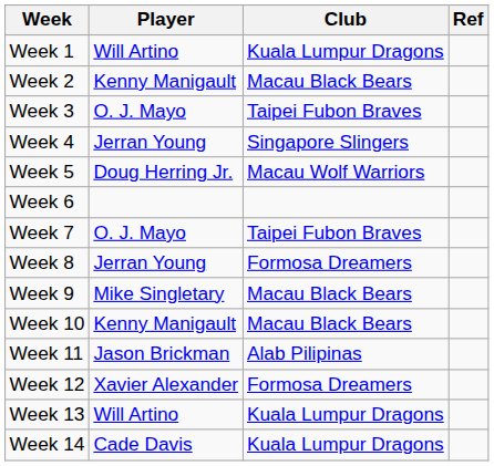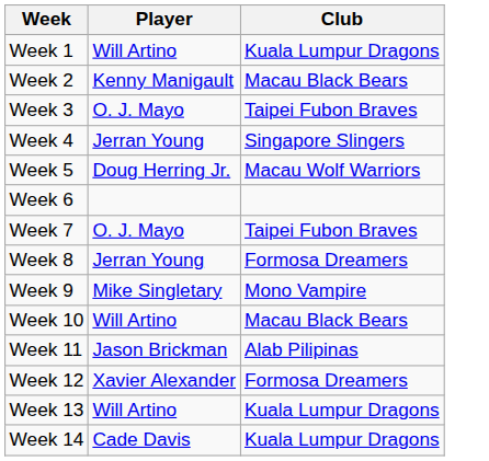 <table class="wikitable">
 <tr>
 <th>Week</th>
 <th>Player</th>
 <th>Club</th>
-<th>Ref</th>
 </tr>
 <tr>
 <td>Week 1</td>
 <td> <a href='#'>Will Artino</a></td>
 <td> <a href='#'>Kuala Lumpur Dragons</a></td>
-<td align=center></td>
 </tr>
 <tr>
 <td>Week 2</td>
 <td> <a href='#'>Kenny Manigault</a></td>
 <td> <a href='#'>Macau Black Bears</a></td>
-<td align=center></td>
 </tr>
 <tr>
 <td>Week 3</td>
 <td> <a href='#'>O. J. Mayo</a></td>
 <td> <a href='#'>Taipei Fubon Braves</a></td>
-<td align=center></td>
 </tr>
 <tr>
 <td>Week 4</td>
 <td> <a href='#'>Jerran Young</a></td>
 <td> <a href='#'>Singapore Slingers</a></td>
-<td align=center></td>
 </tr>
 <tr>
 <td>Week 5</td>
 <td> <a href='#'>Doug Herring Jr.</a></td>
 <td> <a href='#'>Macau Wolf Warriors</a></td>
-<td align=center></td>
 </tr>
 <tr>
 <td>Week 6</td>
 <td></td>
 <td></td>
-<td align=center></td>
 </tr>
 <tr>
 <td>Week 7</td>
 <td> <a href='#'>O. J. Mayo</a></td>
 <td> <a href='#'>Taipei Fubon Braves</a></td>
-<td align=center></td>
 </tr>
 <tr>
 <td>Week 8</td>
 <td> <a href='#'>Jerran Young</a></td>
 <td> <a href='#'>Formosa Dreamers</a></td>
-<td align=center></td>
 </tr>
 <tr>
 <td>Week 9</td>
 <td> <a href='#'>Mike Singletary</a></td>
-<td> <a href='#'>Macau Black Bears</a></td>
-<td align=center></td>
+<td> <a href='#'>Mono Vampire</a></td>
 </tr>
 <tr>
 <td>Week 10</td>
-<td> <a href='#'>Kenny Manigault</a></td>
+<td> <a href='#'>Will Artino</a></td>
 <td> <a href='#'>Macau Black Bears</a></td>
-<td align=center></td>
 </tr>
 <tr>
 <td>Week 11</td>
 <td> <a href='#'>Jason Brickman</a></td>
 <td> <a href='#'>Alab Pilipinas</a></td>
-<td align=center></td>
 </tr>
 <tr>
 <td>Week 12</td>
 <td> <a href='#'>Xavier Alexander</a></td>
 <td> <a href='#'>Formosa Dreamers</a></td>
-<td align=center></td>
 </tr>
 <tr>
 <td>Week 13</td>
 <td> <a href='#'>Will Artino</a></td>
 <td> <a href='#'>Kuala Lumpur Dragons</a></td>
-<td align=center></td>
 </tr>
 <tr>
 <td>Week 14</td>
 <td> <a href='#'>Cade Davis</a></td>
 <td> <a href='#'>Kuala Lumpur Dragons</a></td>
-<td align=center></td>
 </tr>
 </table>
